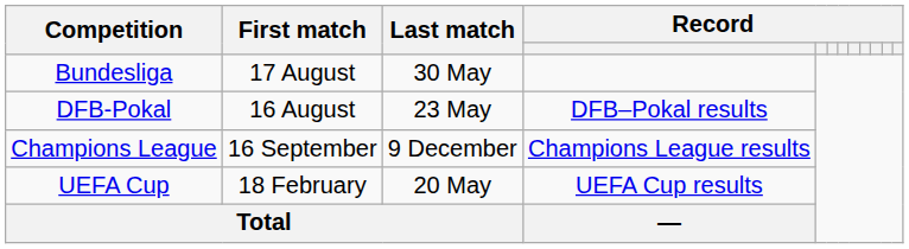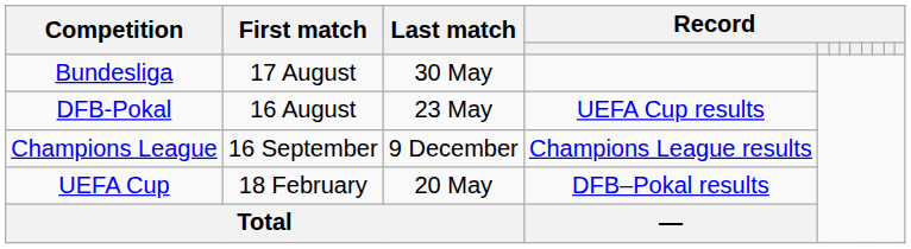 <table class="wikitable" style="text-align: center">
 <tr>
 <th rowspan="2">Competition</th>
 <th rowspan="2">First match</th>
 <th rowspan="2">Last match</th>
 <th colspan="9">Record</th>
 </tr>
 <tr>
 <th></th>
 <th></th>
 <th></th>
 <th></th>
 <th></th>
 <th></th>
 <th></th>
 <th></th>
 <th></th>
 </tr>
 <tr>
 <td><a href='#'>Bundesliga</a></td>
 <td>17 August</td>
 <td>30 May<br></td>
 <td></td>
 </tr>
 <tr>
 <td><a href='#'>DFB-Pokal</a></td>
 <td>16 August</td>
 <td>23 May<br></td>
-<td><a href='#'>DFB–Pokal results</a></td>
+<td><a href='#'>UEFA Cup results</a></td>
 </tr>
 <tr>
 <td><a href='#'>Champions League</a></td>
 <td>16 September</td>
 <td>9 December<br></td>
 <td><a href='#'>Champions League results</a></td>
 </tr>
 <tr>
 <td><a href='#'>UEFA Cup</a></td>
 <td>18 February</td>
 <td>20 May<br></td>
-<td><a href='#'>UEFA Cup results</a></td>
+<td><a href='#'>DFB–Pokal results</a></td>
 </tr>
 <tr>
 <th colspan="3">Total<br></th>
 <th>—</th>
 </tr>
 </table>
